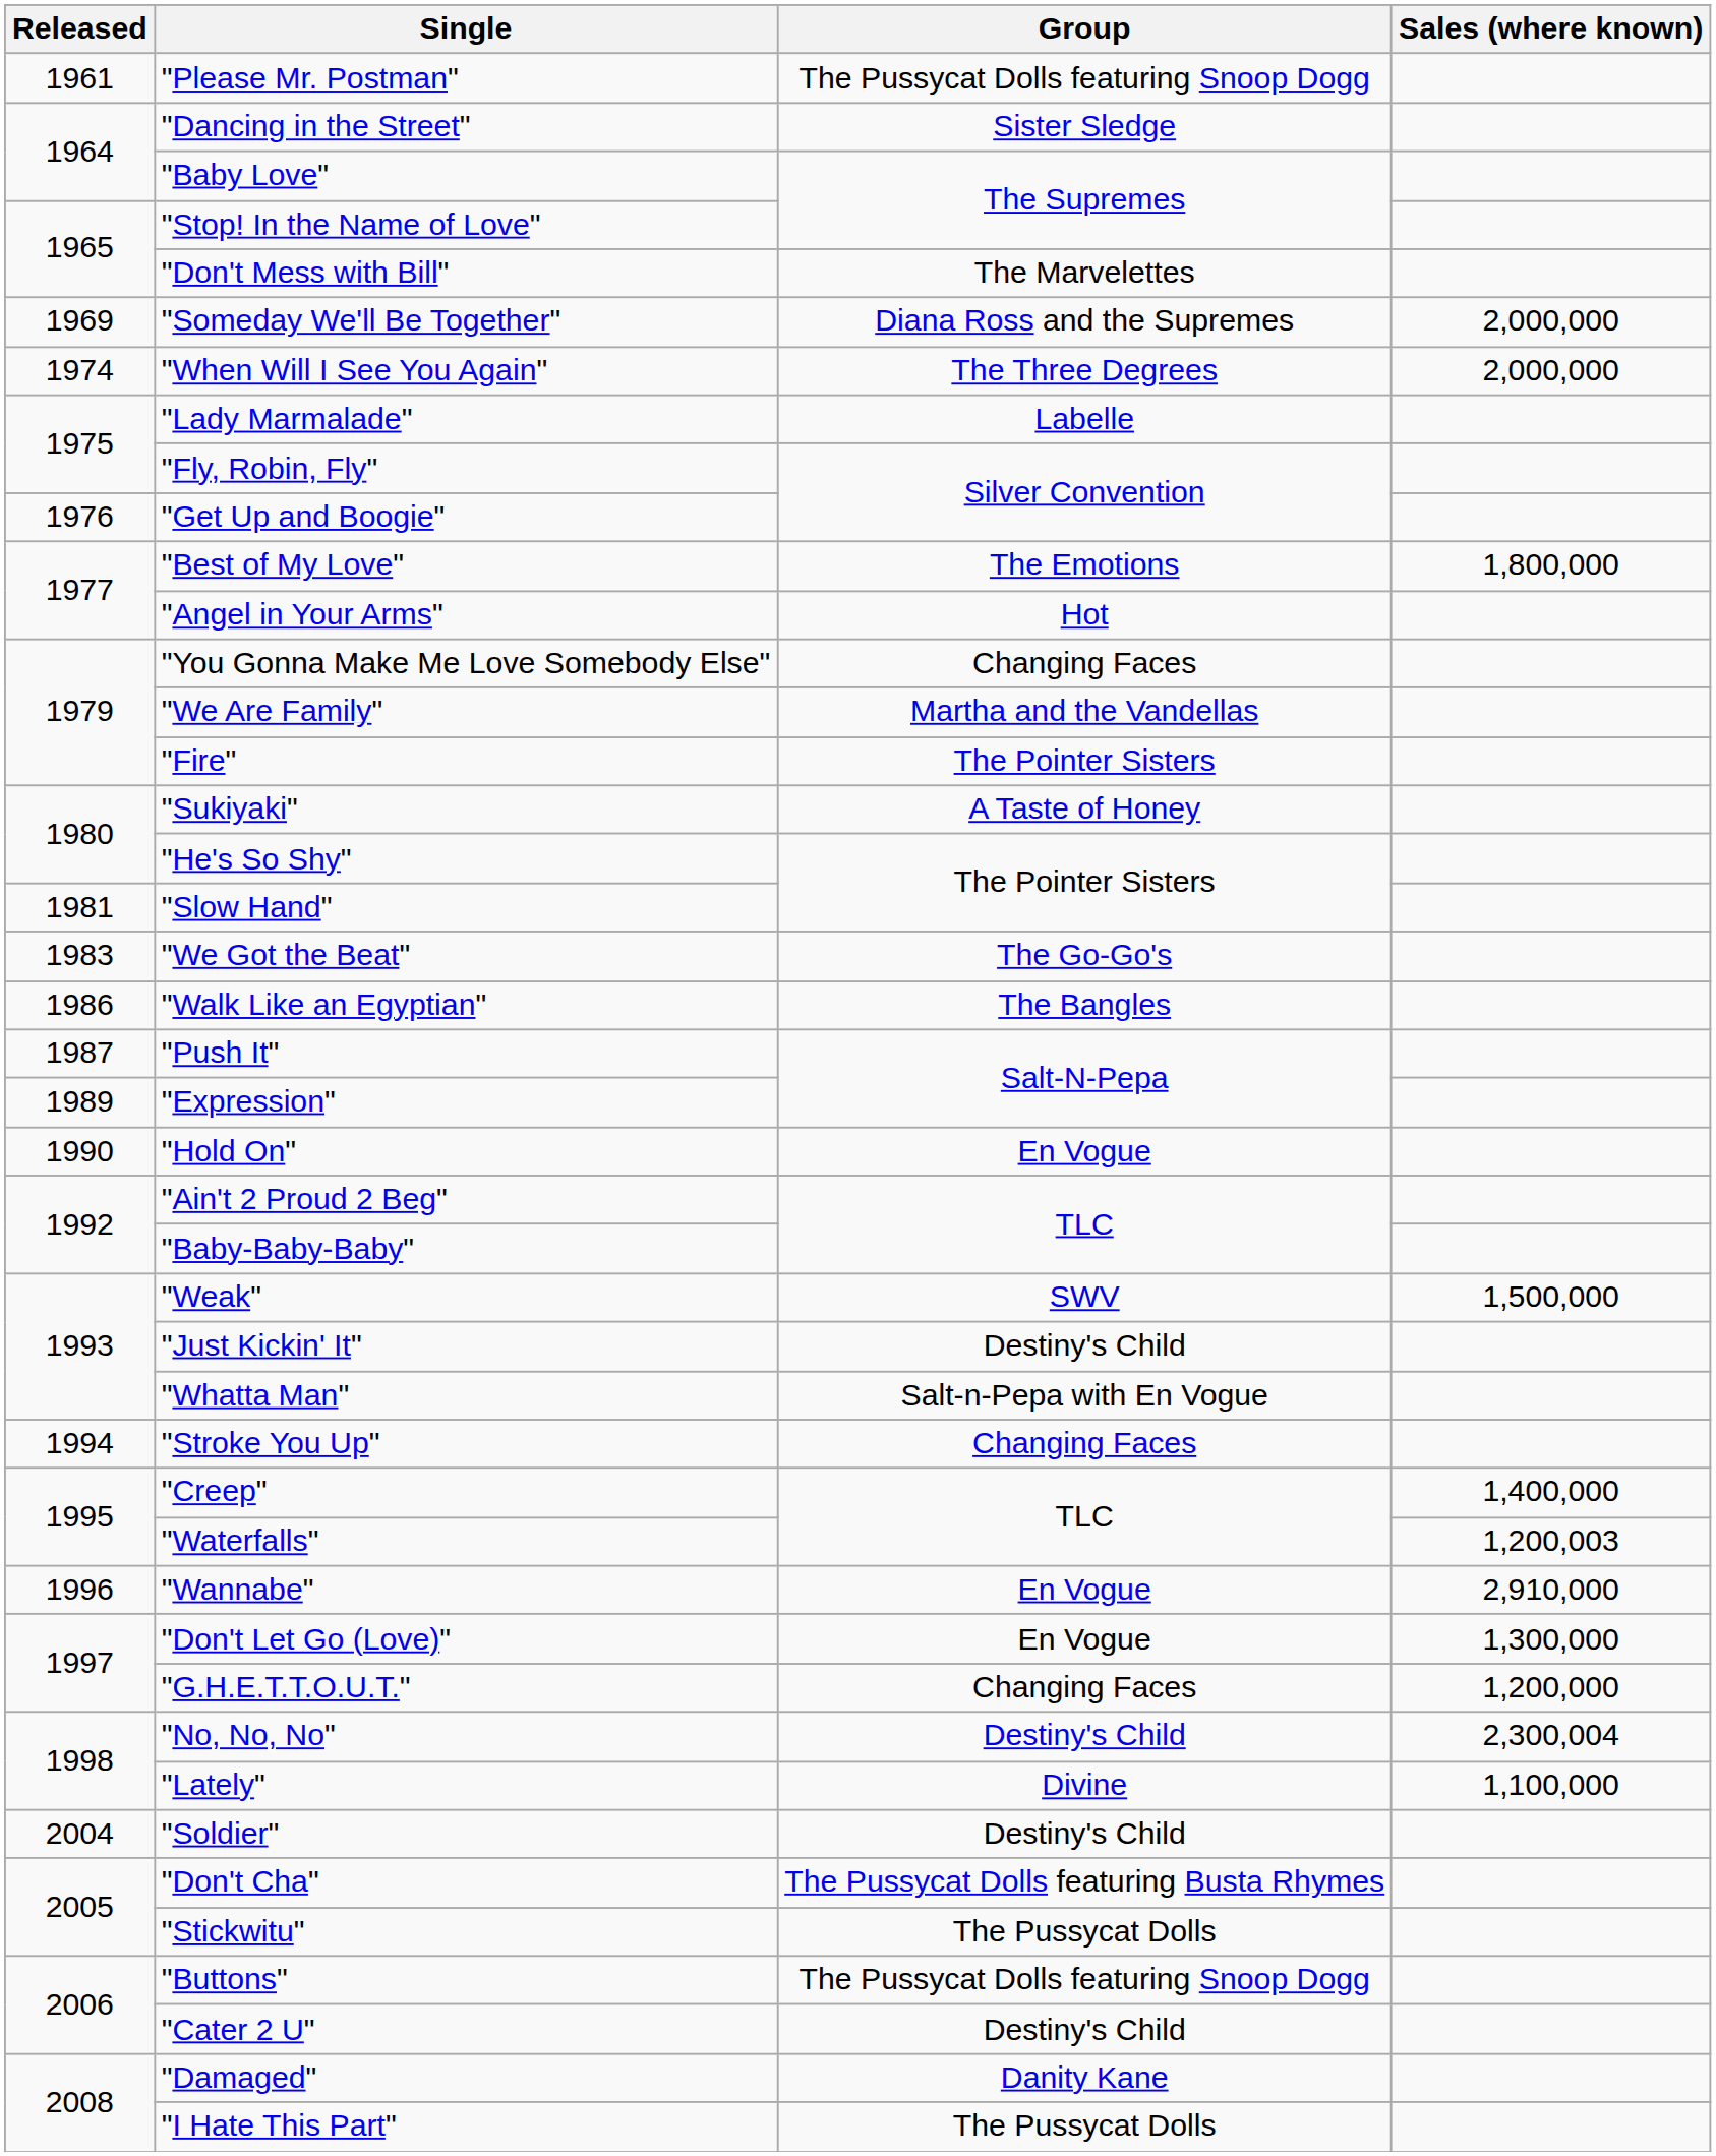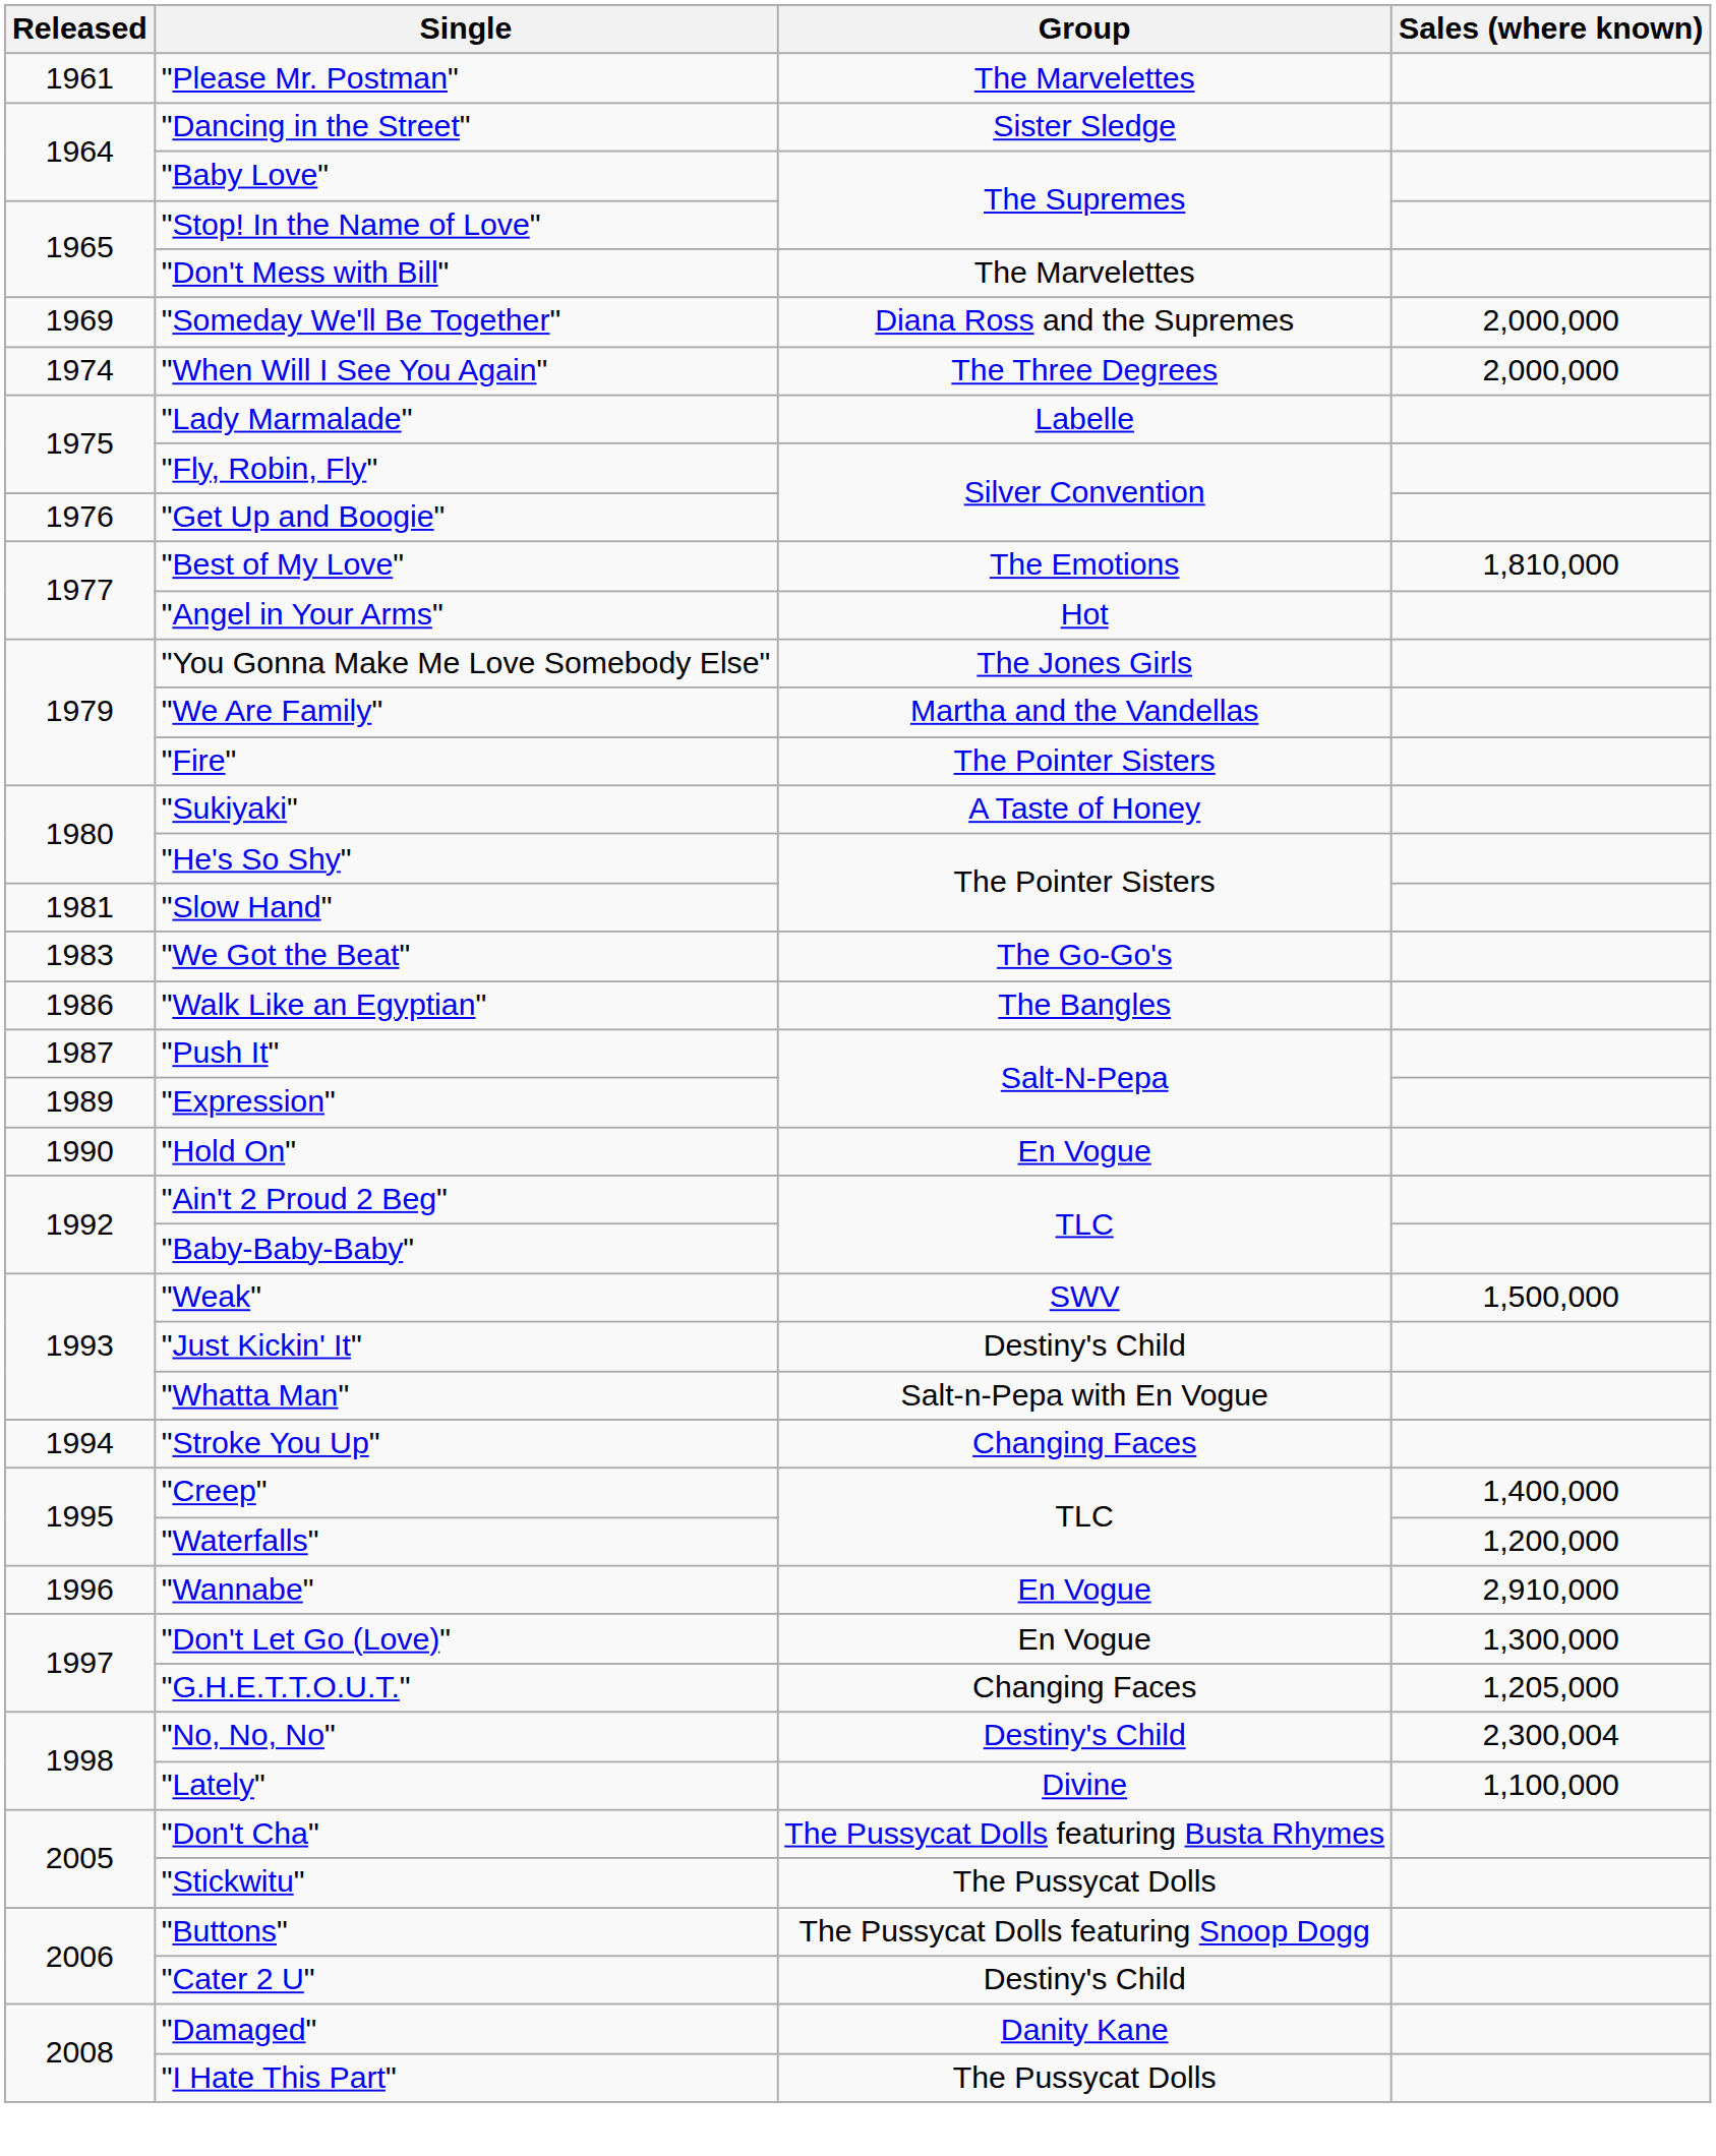 <table class="wikitable" style="text-align:center;">
 <tr>
 <th>Released</th>
 <th>Single</th>
 <th>Group</th>
 <th>Sales (where known)</th>
 </tr>
 <tr>
 <td>1961</td>
 <td style="text-align:left">"<a href='#'>Please Mr. Postman</a>"</td>
-<td>The Pussycat Dolls featuring <a href='#'>Snoop Dogg</a></td>
+<td><a href='#'>The Marvelettes</a></td>
 <td></td>
 </tr>
 <tr>
 <td rowspan=2>1964</td>
 <td style="text-align:left">"<a href='#'>Dancing in the Street</a>"</td>
 <td><a href='#'>Sister Sledge</a></td>
 <td></td>
 </tr>
 <tr>
 <td style="text-align:left">"<a href='#'>Baby Love</a>"</td>
 <td rowspan=2><a href='#'>The Supremes</a></td>
 <td></td>
 </tr>
 <tr>
 <td rowspan=2>1965</td>
 <td style="text-align:left">"<a href='#'>Stop! In the Name of Love</a>"</td>
 <td></td>
 </tr>
 <tr>
 <td style="text-align:left">"<a href='#'>Don't Mess with Bill</a>"</td>
 <td>The Marvelettes</td>
 <td></td>
 </tr>
 <tr>
 <td>1969</td>
 <td style="text-align:left">"<a href='#'>Someday We'll Be Together</a>"</td>
 <td><a href='#'>Diana Ross</a> and the Supremes</td>
 <td>2,000,000</td>
 </tr>
 <tr>
 <td>1974</td>
 <td style="text-align:left">"<a href='#'>When Will I See You Again</a>"</td>
 <td><a href='#'>The Three Degrees</a></td>
 <td>2,000,000</td>
 </tr>
 <tr>
 <td rowspan=2>1975</td>
 <td style="text-align:left">"<a href='#'>Lady Marmalade</a>"</td>
 <td><a href='#'>Labelle</a></td>
 <td></td>
 </tr>
 <tr>
 <td style="text-align:left">"<a href='#'>Fly, Robin, Fly</a>"</td>
 <td rowspan=2><a href='#'>Silver Convention</a></td>
 <td></td>
 </tr>
 <tr>
 <td>1976</td>
 <td style="text-align:left">"<a href='#'>Get Up and Boogie</a>"</td>
 <td></td>
 </tr>
 <tr>
 <td rowspan=2>1977</td>
 <td style="text-align:left">"<a href='#'>Best of My Love</a>"</td>
 <td><a href='#'>The Emotions</a></td>
-<td>1,800,000</td>
+<td>1,810,000</td>
 </tr>
 <tr>
 <td style="text-align:left">"<a href='#'>Angel in Your Arms</a>"</td>
 <td><a href='#'>Hot</a></td>
 <td></td>
 </tr>
 <tr>
 <td rowspan=3>1979</td>
 <td style="text-align:left">"You Gonna Make Me Love Somebody Else"</td>
-<td>Changing Faces</td>
+<td><a href='#'>The Jones Girls</a></td>
 <td></td>
 </tr>
 <tr>
 <td style="text-align:left">"<a href='#'>We Are Family</a>"</td>
 <td><a href='#'>Martha and the Vandellas</a></td>
 <td></td>
 </tr>
 <tr>
 <td style="text-align:left">"<a href='#'>Fire</a>"</td>
 <td><a href='#'>The Pointer Sisters</a></td>
 <td></td>
 </tr>
 <tr>
 <td rowspan= 2>1980</td>
 <td style="text-align:left">"<a href='#'>Sukiyaki</a>"</td>
 <td><a href='#'>A Taste of Honey</a></td>
 <td></td>
 </tr>
 <tr>
 <td style="text-align:left">"<a href='#'>He's So Shy</a>"</td>
 <td rowspan=2>The Pointer Sisters</td>
 <td></td>
 </tr>
 <tr>
 <td>1981</td>
 <td style="text-align:left">"<a href='#'>Slow Hand</a>"</td>
 <td></td>
 </tr>
 <tr>
 <td>1983</td>
 <td style="text-align:left">"<a href='#'>We Got the Beat</a>"</td>
 <td><a href='#'>The Go-Go's</a></td>
 <td></td>
 </tr>
 <tr>
 <td>1986</td>
 <td style="text-align:left">"<a href='#'>Walk Like an Egyptian</a>"</td>
 <td><a href='#'>The Bangles</a></td>
 <td></td>
 </tr>
 <tr>
 <td>1987</td>
 <td style="text-align:left">"<a href='#'>Push It</a>"</td>
 <td rowspan=2><a href='#'>Salt-N-Pepa</a></td>
 <td></td>
 </tr>
 <tr>
 <td>1989</td>
 <td style="text-align:left">"<a href='#'>Expression</a>"</td>
 <td></td>
 </tr>
 <tr>
 <td>1990</td>
 <td style="text-align:left">"<a href='#'>Hold On</a>"</td>
 <td><a href='#'>En Vogue</a></td>
 <td></td>
 </tr>
 <tr>
 <td rowspan=2>1992</td>
 <td style="text-align:left">"<a href='#'>Ain't 2 Proud 2 Beg</a>"</td>
 <td rowspan=2><a href='#'>TLC</a></td>
 <td></td>
 </tr>
 <tr>
 <td style="text-align:left">"<a href='#'>Baby-Baby-Baby</a>"</td>
 <td></td>
 </tr>
 <tr>
 <td rowspan=3>1993</td>
 <td style="text-align:left">"<a href='#'>Weak</a>"</td>
 <td><a href='#'>SWV</a></td>
 <td>1,500,000</td>
 </tr>
 <tr>
 <td style="text-align:left">"<a href='#'>Just Kickin' It</a>"</td>
 <td>Destiny's Child</td>
 <td></td>
 </tr>
 <tr>
 <td style="text-align:left">"<a href='#'>Whatta Man</a>"</td>
 <td>Salt-n-Pepa with En Vogue</td>
 <td></td>
 </tr>
 <tr>
 <td>1994</td>
 <td style="text-align:left">"<a href='#'>Stroke You Up</a>"</td>
 <td><a href='#'>Changing Faces</a></td>
 <td></td>
 </tr>
 <tr>
 <td rowspan=2>1995</td>
 <td style="text-align:left">"<a href='#'>Creep</a>"</td>
 <td rowspan=2>TLC</td>
 <td>1,400,000</td>
 </tr>
 <tr>
 <td style="text-align:left">"<a href='#'>Waterfalls</a>"</td>
-<td>1,200,003</td>
+<td>1,200,000</td>
 </tr>
 <tr>
 <td>1996</td>
 <td style="text-align:left">"<a href='#'>Wannabe</a>"</td>
 <td><a href='#'>En Vogue</a></td>
 <td>2,910,000</td>
 </tr>
 <tr>
 <td rowspan=2>1997</td>
 <td style="text-align:left">"<a href='#'>Don't Let Go (Love)</a>"</td>
 <td>En Vogue</td>
 <td>1,300,000</td>
 </tr>
 <tr>
 <td style="text-align:left">"<a href='#'>G.H.E.T.T.O.U.T.</a>"</td>
 <td>Changing Faces</td>
-<td>1,200,000</td>
+<td>1,205,000</td>
 </tr>
 <tr>
 <td rowspan=2>1998</td>
 <td style="text-align:left">"<a href='#'>No, No, No</a>"</td>
 <td><a href='#'>Destiny's Child</a></td>
 <td>2,300,004</td>
 </tr>
 <tr>
 <td style="text-align:left">"<a href='#'>Lately</a>"</td>
 <td><a href='#'>Divine</a></td>
 <td>1,100,000</td>
-</tr>
-<tr>
-<td>2004</td>
-<td style="text-align:left">"<a href='#'>Soldier</a>"</td>
-<td>Destiny's Child</td>
-<td></td>
 </tr>
 <tr>
 <td rowspan=2>2005</td>
 <td style="text-align:left">"<a href='#'>Don't Cha</a>"</td>
 <td><a href='#'>The Pussycat Dolls</a> featuring <a href='#'>Busta Rhymes</a></td>
 <td></td>
 </tr>
 <tr>
 <td style="text-align:left">"<a href='#'>Stickwitu</a>"</td>
 <td>The Pussycat Dolls</td>
 <td></td>
 </tr>
 <tr>
 <td rowspan=2>2006</td>
 <td style="text-align:left">"<a href='#'>Buttons</a>"</td>
 <td>The Pussycat Dolls featuring <a href='#'>Snoop Dogg</a></td>
 <td></td>
 </tr>
 <tr>
 <td style="text-align:left">"<a href='#'>Cater 2 U</a>"</td>
 <td>Destiny's Child</td>
 <td></td>
 </tr>
 <tr>
 <td rowspan=2>2008</td>
 <td style="text-align:left">"<a href='#'>Damaged</a>"</td>
 <td><a href='#'>Danity Kane</a></td>
 <td></td>
 </tr>
 <tr>
 <td style="text-align:left">"<a href='#'>I Hate This Part</a>"</td>
 <td>The Pussycat Dolls</td>
 <td></td>
 </tr>
 </table>
